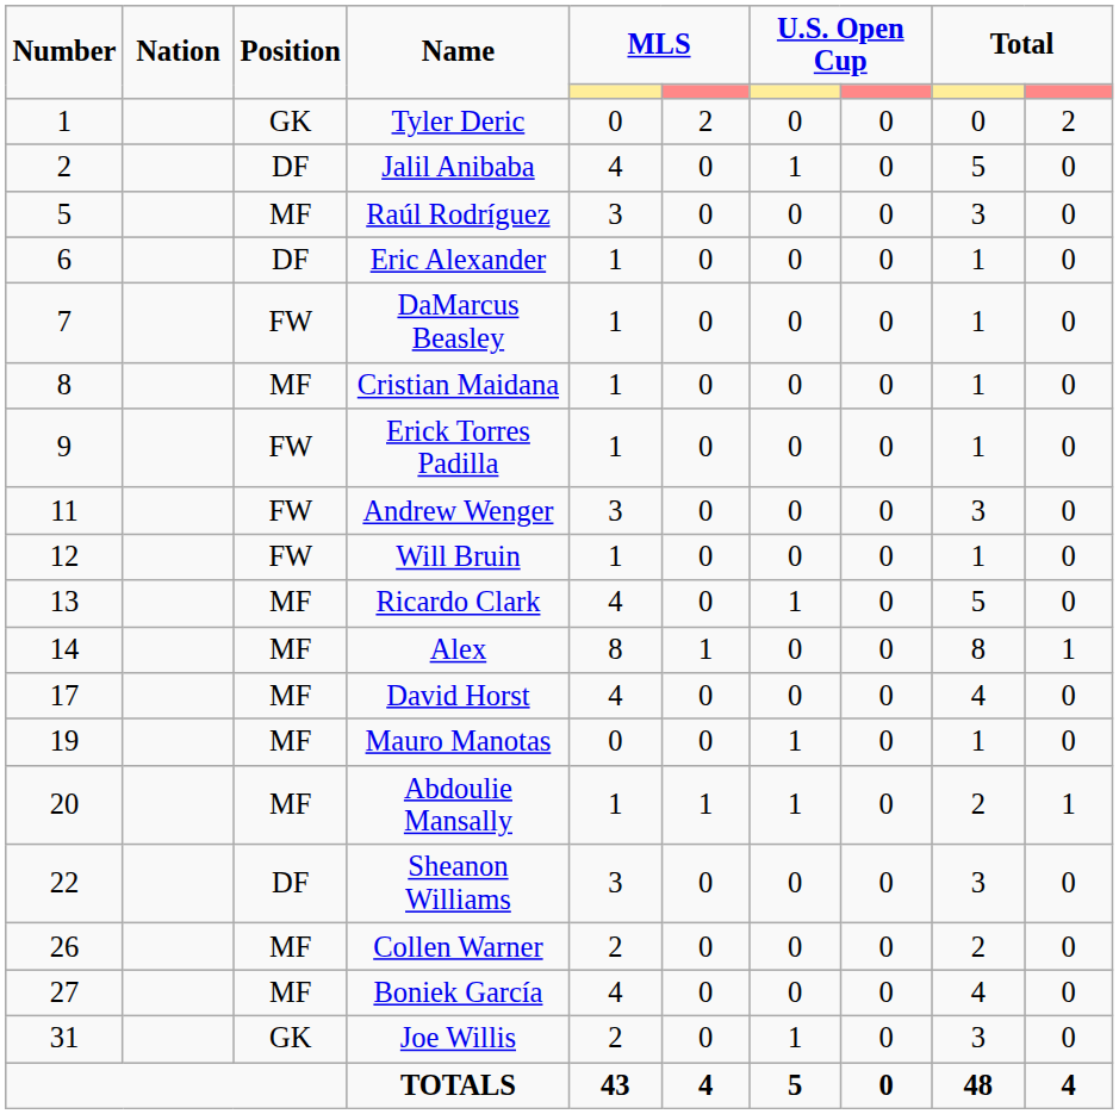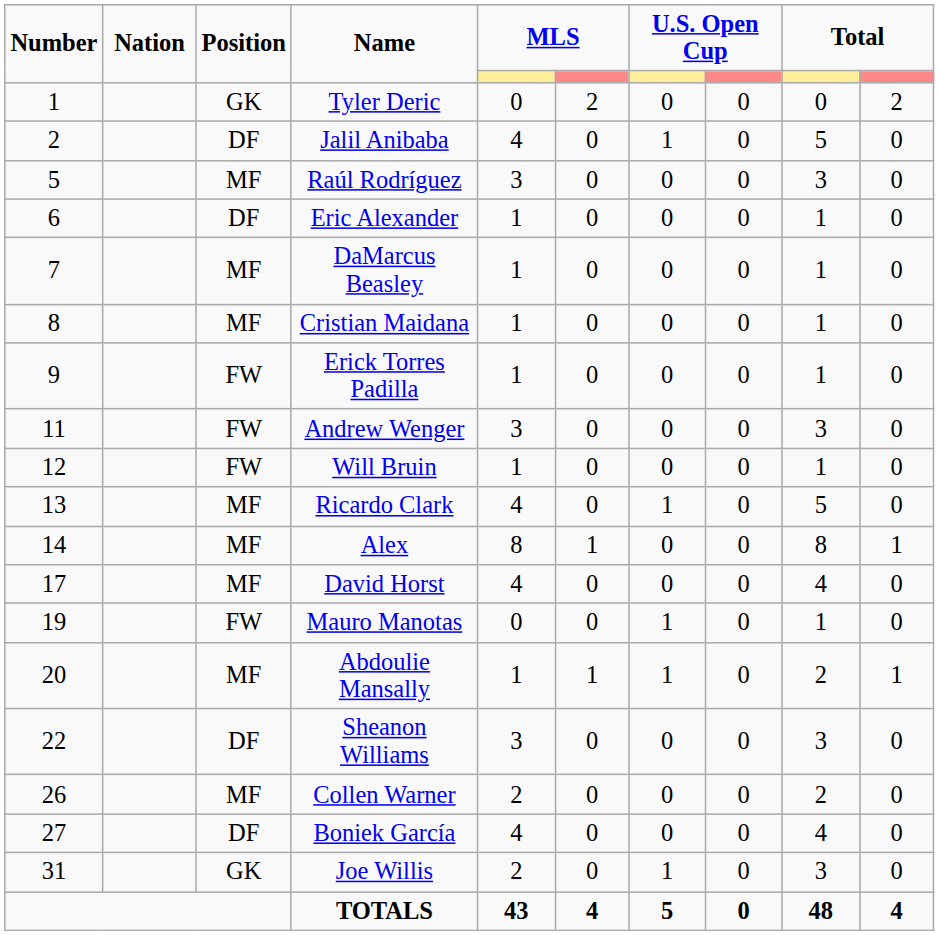 <table class="wikitable" style="font-size: 100%; text-align: center;">
 <tr>
 <td rowspan="2" width="10%" align="center"><strong>Number</strong></td>
 <td rowspan="2" width="10%" align="center"><strong>Nation</strong></td>
 <td rowspan="2" width="10%" align="center"><strong>Position</strong></td>
 <td rowspan="2" width="20%" align="center"><strong>Name</strong></td>
 <td colspan="2" align="center"><strong><a href='#'>MLS</a></strong></td>
 <td colspan="2" align="center"><strong><a href='#'>U.S. Open Cup</a></strong></td>
 <td colspan="2" align="center"><strong>Total</strong></td>
 </tr>
 <tr>
 <th width=60 style="background: #FFEE99"></th>
 <th width=60 style="background: #FF8888"></th>
 <th width=60 style="background: #FFEE99"></th>
 <th width=60 style="background: #FF8888"></th>
 <th width=60 style="background: #FFEE99"></th>
 <th width=60 style="background: #FF8888"></th>
 </tr>
 <tr>
 <td>1</td>
 <td></td>
 <td>GK</td>
 <td><a href='#'>Tyler Deric</a></td>
 <td>0</td>
 <td>2</td>
 <td>0</td>
 <td>0</td>
 <td>0</td>
 <td>2</td>
 </tr>
 <tr>
 <td>2</td>
 <td></td>
 <td>DF</td>
 <td><a href='#'>Jalil Anibaba</a></td>
 <td>4</td>
 <td>0</td>
 <td>1</td>
 <td>0</td>
 <td>5</td>
 <td>0</td>
 </tr>
 <tr>
 <td>5</td>
 <td></td>
 <td>MF</td>
 <td><a href='#'>Raúl Rodríguez</a></td>
 <td>3</td>
 <td>0</td>
 <td>0</td>
 <td>0</td>
 <td>3</td>
 <td>0</td>
 </tr>
 <tr>
 <td>6</td>
 <td></td>
 <td>DF</td>
 <td><a href='#'>Eric Alexander</a></td>
 <td>1</td>
 <td>0</td>
 <td>0</td>
 <td>0</td>
 <td>1</td>
 <td>0</td>
 </tr>
 <tr>
 <td>7</td>
 <td></td>
-<td>FW</td>
+<td>MF</td>
 <td><a href='#'>DaMarcus Beasley</a></td>
 <td>1</td>
 <td>0</td>
 <td>0</td>
 <td>0</td>
 <td>1</td>
 <td>0</td>
 </tr>
 <tr>
 <td>8</td>
 <td></td>
 <td>MF</td>
 <td><a href='#'>Cristian Maidana</a></td>
 <td>1</td>
 <td>0</td>
 <td>0</td>
 <td>0</td>
 <td>1</td>
 <td>0</td>
 </tr>
 <tr>
 <td>9</td>
 <td></td>
 <td>FW</td>
 <td><a href='#'>Erick Torres Padilla</a></td>
 <td>1</td>
 <td>0</td>
 <td>0</td>
 <td>0</td>
 <td>1</td>
 <td>0</td>
 </tr>
 <tr>
 <td>11</td>
 <td></td>
 <td>FW</td>
 <td><a href='#'>Andrew Wenger</a></td>
 <td>3</td>
 <td>0</td>
 <td>0</td>
 <td>0</td>
 <td>3</td>
 <td>0</td>
 </tr>
 <tr>
 <td>12</td>
 <td></td>
 <td>FW</td>
 <td><a href='#'>Will Bruin</a></td>
 <td>1</td>
 <td>0</td>
 <td>0</td>
 <td>0</td>
 <td>1</td>
 <td>0</td>
 </tr>
 <tr>
 <td>13</td>
 <td></td>
 <td>MF</td>
 <td><a href='#'>Ricardo Clark</a></td>
 <td>4</td>
 <td>0</td>
 <td>1</td>
 <td>0</td>
 <td>5</td>
 <td>0</td>
 </tr>
 <tr>
 <td>14</td>
 <td></td>
 <td>MF</td>
 <td><a href='#'>Alex</a></td>
 <td>8</td>
 <td>1</td>
 <td>0</td>
 <td>0</td>
 <td>8</td>
 <td>1</td>
 </tr>
 <tr>
 <td>17</td>
 <td></td>
 <td>MF</td>
 <td><a href='#'>David Horst</a></td>
 <td>4</td>
 <td>0</td>
 <td>0</td>
 <td>0</td>
 <td>4</td>
 <td>0</td>
 </tr>
 <tr>
 <td>19</td>
 <td></td>
-<td>MF</td>
+<td>FW</td>
 <td><a href='#'>Mauro Manotas</a></td>
 <td>0</td>
 <td>0</td>
 <td>1</td>
 <td>0</td>
 <td>1</td>
 <td>0</td>
 </tr>
 <tr>
 <td>20</td>
 <td></td>
 <td>MF</td>
 <td><a href='#'>Abdoulie Mansally</a></td>
 <td>1</td>
 <td>1</td>
 <td>1</td>
 <td>0</td>
 <td>2</td>
 <td>1</td>
 </tr>
 <tr>
 <td>22</td>
 <td></td>
 <td>DF</td>
 <td><a href='#'>Sheanon Williams</a></td>
 <td>3</td>
 <td>0</td>
 <td>0</td>
 <td>0</td>
 <td>3</td>
 <td>0</td>
 </tr>
 <tr>
 <td>26</td>
 <td></td>
 <td>MF</td>
 <td><a href='#'>Collen Warner</a></td>
 <td>2</td>
 <td>0</td>
 <td>0</td>
 <td>0</td>
 <td>2</td>
 <td>0</td>
 </tr>
 <tr>
 <td>27</td>
 <td></td>
-<td>MF</td>
+<td>DF</td>
 <td><a href='#'>Boniek García</a></td>
 <td>4</td>
 <td>0</td>
 <td>0</td>
 <td>0</td>
 <td>4</td>
 <td>0</td>
 </tr>
 <tr>
 <td>31</td>
 <td></td>
 <td>GK</td>
 <td><a href='#'>Joe Willis</a></td>
 <td>2</td>
 <td>0</td>
 <td>1</td>
 <td>0</td>
 <td>3</td>
 <td>0</td>
 </tr>
 <tr>
 <td colspan="3"></td>
 <td><strong>TOTALS</strong></td>
 <td><strong>43</strong></td>
 <td><strong>4</strong></td>
 <td><strong>5</strong></td>
 <td><strong>0</strong></td>
 <td><strong>48</strong></td>
 <td><strong>4</strong></td>
 </tr>
 </table>
